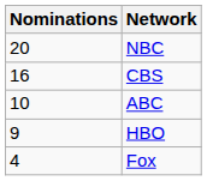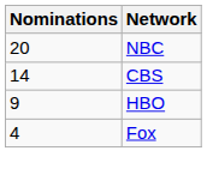 <table class="wikitable">
 <tr>
 <th>Nominations</th>
 <th>Network</th>
 </tr>
 <tr>
 <td>20</td>
 <td><a href='#'>NBC</a></td>
 </tr>
 <tr>
-<td>16</td>
+<td>14</td>
 <td><a href='#'>CBS</a></td>
-</tr>
-<tr>
-<td>10</td>
-<td><a href='#'>ABC</a></td>
 </tr>
 <tr>
 <td>9</td>
 <td><a href='#'>HBO</a></td>
 </tr>
 <tr>
 <td>4</td>
 <td><a href='#'>Fox</a></td>
 </tr>
 </table>
